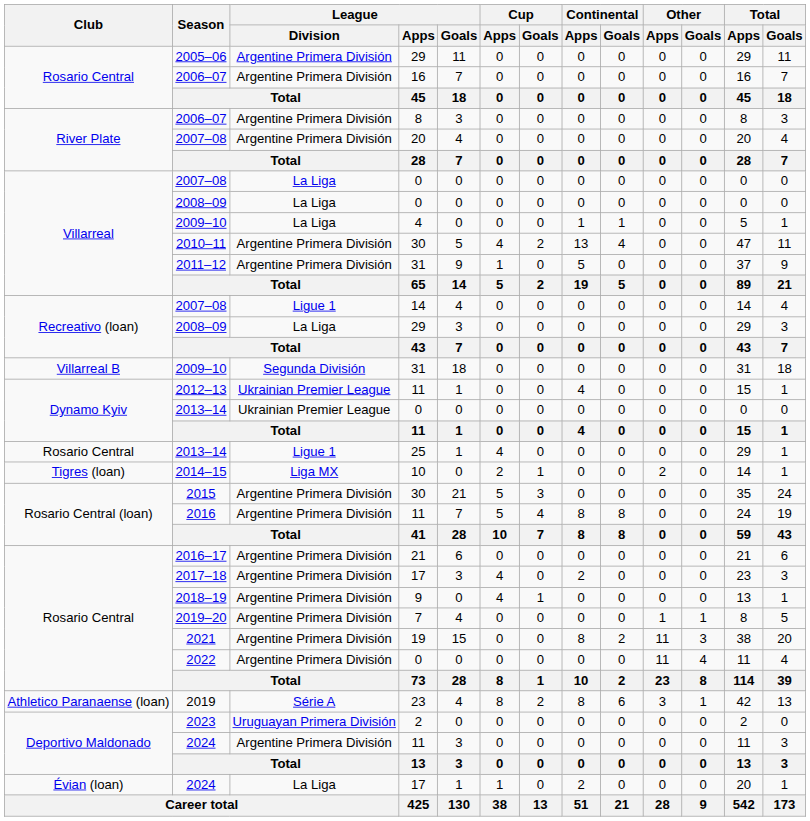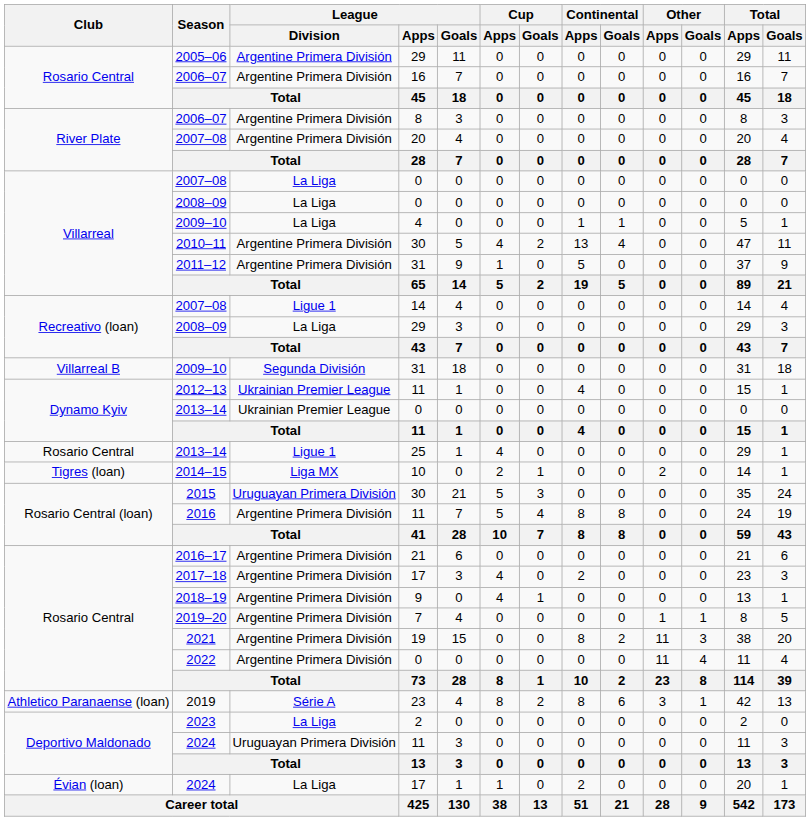 <table class="wikitable" style="text-align: center">
 <tr>
 <th rowspan="2">Club</th>
 <th rowspan="2">Season</th>
 <th colspan="3">League</th>
 <th colspan="2">Cup</th>
 <th colspan="2">Continental</th>
 <th colspan="2">Other</th>
 <th colspan="2">Total</th>
 </tr>
 <tr>
 <th>Division</th>
 <th>Apps</th>
 <th>Goals</th>
 <th>Apps</th>
 <th>Goals</th>
 <th>Apps</th>
 <th>Goals</th>
 <th>Apps</th>
 <th>Goals</th>
 <th>Apps</th>
 <th>Goals</th>
 </tr>
 <tr>
 <td rowspan="3"><a href='#'>Rosario Central</a></td>
 <td><a href='#'>2005–06</a></td>
 <td><a href='#'>Argentine Primera División</a></td>
 <td>29</td>
 <td>11</td>
 <td>0</td>
 <td>0</td>
 <td>0</td>
 <td>0</td>
 <td>0</td>
 <td>0</td>
 <td>29</td>
 <td>11</td>
 </tr>
 <tr>
 <td><a href='#'>2006–07</a></td>
 <td>Argentine Primera División</td>
 <td>16</td>
 <td>7</td>
 <td>0</td>
 <td>0</td>
 <td>0</td>
 <td>0</td>
 <td>0</td>
 <td>0</td>
 <td>16</td>
 <td>7</td>
 </tr>
 <tr>
 <th colspan="2">Total</th>
 <th>45</th>
 <th>18</th>
 <th>0</th>
 <th>0</th>
 <th>0</th>
 <th>0</th>
 <th>0</th>
 <th>0</th>
 <th>45</th>
 <th>18</th>
 </tr>
 <tr>
 <td rowspan="3"><a href='#'>River Plate</a></td>
 <td><a href='#'>2006–07</a></td>
 <td>Argentine Primera División</td>
 <td>8</td>
 <td>3</td>
 <td>0</td>
 <td>0</td>
 <td>0</td>
 <td>0</td>
 <td>0</td>
 <td>0</td>
 <td>8</td>
 <td>3</td>
 </tr>
 <tr>
 <td><a href='#'>2007–08</a></td>
 <td>Argentine Primera División</td>
 <td>20</td>
 <td>4</td>
 <td>0</td>
 <td>0</td>
 <td>0</td>
 <td>0</td>
 <td>0</td>
 <td>0</td>
 <td>20</td>
 <td>4</td>
 </tr>
 <tr>
 <th colspan="2">Total</th>
 <th>28</th>
 <th>7</th>
 <th>0</th>
 <th>0</th>
 <th>0</th>
 <th>0</th>
 <th>0</th>
 <th>0</th>
 <th>28</th>
 <th>7</th>
 </tr>
 <tr>
 <td rowspan="6"><a href='#'>Villarreal</a></td>
 <td><a href='#'>2007–08</a></td>
 <td><a href='#'>La Liga</a></td>
 <td>0</td>
 <td>0</td>
 <td>0</td>
 <td>0</td>
 <td>0</td>
 <td>0</td>
 <td>0</td>
 <td>0</td>
 <td>0</td>
 <td>0</td>
 </tr>
 <tr>
 <td><a href='#'>2008–09</a></td>
 <td>La Liga</td>
 <td>0</td>
 <td>0</td>
 <td>0</td>
 <td>0</td>
 <td>0</td>
 <td>0</td>
 <td>0</td>
 <td>0</td>
 <td>0</td>
 <td>0</td>
 </tr>
 <tr>
 <td><a href='#'>2009–10</a></td>
 <td>La Liga</td>
 <td>4</td>
 <td>0</td>
 <td>0</td>
 <td>0</td>
 <td>1</td>
 <td>1</td>
 <td>0</td>
 <td>0</td>
 <td>5</td>
 <td>1</td>
 </tr>
 <tr>
 <td><a href='#'>2010–11</a></td>
 <td>Argentine Primera División</td>
 <td>30</td>
 <td>5</td>
 <td>4</td>
 <td>2</td>
 <td>13</td>
 <td>4</td>
 <td>0</td>
 <td>0</td>
 <td>47</td>
 <td>11</td>
 </tr>
 <tr>
 <td><a href='#'>2011–12</a></td>
 <td>Argentine Primera División</td>
 <td>31</td>
 <td>9</td>
 <td>1</td>
 <td>0</td>
 <td>5</td>
 <td>0</td>
 <td>0</td>
 <td>0</td>
 <td>37</td>
 <td>9</td>
 </tr>
 <tr>
 <th colspan="2">Total</th>
 <th>65</th>
 <th>14</th>
 <th>5</th>
 <th>2</th>
 <th>19</th>
 <th>5</th>
 <th>0</th>
 <th>0</th>
 <th>89</th>
 <th>21</th>
 </tr>
 <tr>
 <td rowspan="3"><a href='#'>Recreativo</a> (loan)</td>
 <td><a href='#'>2007–08</a></td>
 <td><a href='#'>Ligue 1</a></td>
 <td>14</td>
 <td>4</td>
 <td>0</td>
 <td>0</td>
 <td>0</td>
 <td>0</td>
 <td>0</td>
 <td>0</td>
 <td>14</td>
 <td>4</td>
 </tr>
 <tr>
 <td><a href='#'>2008–09</a></td>
 <td>La Liga</td>
 <td>29</td>
 <td>3</td>
 <td>0</td>
 <td>0</td>
 <td>0</td>
 <td>0</td>
 <td>0</td>
 <td>0</td>
 <td>29</td>
 <td>3</td>
 </tr>
 <tr>
 <th colspan="2">Total</th>
 <th>43</th>
 <th>7</th>
 <th>0</th>
 <th>0</th>
 <th>0</th>
 <th>0</th>
 <th>0</th>
 <th>0</th>
 <th>43</th>
 <th>7</th>
 </tr>
 <tr>
 <td><a href='#'>Villarreal B</a></td>
 <td><a href='#'>2009–10</a></td>
 <td><a href='#'>Segunda División</a></td>
 <td>31</td>
 <td>18</td>
 <td>0</td>
 <td>0</td>
 <td>0</td>
 <td>0</td>
 <td>0</td>
 <td>0</td>
 <td>31</td>
 <td>18</td>
 </tr>
 <tr>
 <td rowspan="3"><a href='#'>Dynamo Kyiv</a></td>
 <td><a href='#'>2012–13</a></td>
 <td><a href='#'>Ukrainian Premier League</a></td>
 <td>11</td>
 <td>1</td>
 <td>0</td>
 <td>0</td>
 <td>4</td>
 <td>0</td>
 <td>0</td>
 <td>0</td>
 <td>15</td>
 <td>1</td>
 </tr>
 <tr>
 <td><a href='#'>2013–14</a></td>
 <td>Ukrainian Premier League</td>
 <td>0</td>
 <td>0</td>
 <td>0</td>
 <td>0</td>
 <td>0</td>
 <td>0</td>
 <td>0</td>
 <td>0</td>
 <td>0</td>
 <td>0</td>
 </tr>
 <tr>
 <th colspan="2">Total</th>
 <th>11</th>
 <th>1</th>
 <th>0</th>
 <th>0</th>
 <th>4</th>
 <th>0</th>
 <th>0</th>
 <th>0</th>
 <th>15</th>
 <th>1</th>
 </tr>
 <tr>
 <td>Rosario Central</td>
 <td><a href='#'>2013–14</a></td>
 <td><a href='#'>Ligue 1</a></td>
 <td>25</td>
 <td>1</td>
 <td>4</td>
 <td>0</td>
 <td>0</td>
 <td>0</td>
 <td>0</td>
 <td>0</td>
 <td>29</td>
 <td>1</td>
 </tr>
 <tr>
 <td><a href='#'>Tigres</a> (loan)</td>
 <td><a href='#'>2014–15</a></td>
 <td><a href='#'>Liga MX</a></td>
 <td>10</td>
 <td>0</td>
 <td>2</td>
 <td>1</td>
 <td>0</td>
 <td>0</td>
 <td>2</td>
 <td>0</td>
 <td>14</td>
 <td>1</td>
 </tr>
 <tr>
 <td rowspan="3">Rosario Central (loan)</td>
 <td><a href='#'>2015</a></td>
-<td>Argentine Primera División</td>
+<td><a href='#'>Uruguayan Primera División</a></td>
 <td>30</td>
 <td>21</td>
 <td>5</td>
 <td>3</td>
 <td>0</td>
 <td>0</td>
 <td>0</td>
 <td>0</td>
 <td>35</td>
 <td>24</td>
 </tr>
 <tr>
 <td><a href='#'>2016</a></td>
 <td>Argentine Primera División</td>
 <td>11</td>
 <td>7</td>
 <td>5</td>
 <td>4</td>
 <td>8</td>
 <td>8</td>
 <td>0</td>
 <td>0</td>
 <td>24</td>
 <td>19</td>
 </tr>
 <tr>
 <th colspan="2">Total</th>
 <th>41</th>
 <th>28</th>
 <th>10</th>
 <th>7</th>
 <th>8</th>
 <th>8</th>
 <th>0</th>
 <th>0</th>
 <th>59</th>
 <th>43</th>
 </tr>
 <tr>
 <td rowspan="7">Rosario Central</td>
 <td><a href='#'>2016–17</a></td>
 <td>Argentine Primera División</td>
 <td>21</td>
 <td>6</td>
 <td>0</td>
 <td>0</td>
 <td>0</td>
 <td>0</td>
 <td>0</td>
 <td>0</td>
 <td>21</td>
 <td>6</td>
 </tr>
 <tr>
 <td><a href='#'>2017–18</a></td>
 <td>Argentine Primera División</td>
 <td>17</td>
 <td>3</td>
 <td>4</td>
 <td>0</td>
 <td>2</td>
 <td>0</td>
 <td>0</td>
 <td>0</td>
 <td>23</td>
 <td>3</td>
 </tr>
 <tr>
 <td><a href='#'>2018–19</a></td>
 <td>Argentine Primera División</td>
 <td>9</td>
 <td>0</td>
 <td>4</td>
 <td>1</td>
 <td>0</td>
 <td>0</td>
 <td>0</td>
 <td>0</td>
 <td>13</td>
 <td>1</td>
 </tr>
 <tr>
 <td><a href='#'>2019–20</a></td>
 <td>Argentine Primera División</td>
 <td>7</td>
 <td>4</td>
 <td>0</td>
 <td>0</td>
 <td>0</td>
 <td>0</td>
 <td>1</td>
 <td>1</td>
 <td>8</td>
 <td>5</td>
 </tr>
 <tr>
 <td><a href='#'>2021</a></td>
 <td>Argentine Primera División</td>
 <td>19</td>
 <td>15</td>
 <td>0</td>
 <td>0</td>
 <td>8</td>
 <td>2</td>
 <td>11</td>
 <td>3</td>
 <td>38</td>
 <td>20</td>
 </tr>
 <tr>
 <td><a href='#'>2022</a></td>
 <td>Argentine Primera División</td>
 <td>0</td>
 <td>0</td>
 <td>0</td>
 <td>0</td>
 <td>0</td>
 <td>0</td>
 <td>11</td>
 <td>4</td>
 <td>11</td>
 <td>4</td>
 </tr>
 <tr>
 <th colspan="2">Total</th>
 <th>73</th>
 <th>28</th>
 <th>8</th>
 <th>1</th>
 <th>10</th>
 <th>2</th>
 <th>23</th>
 <th>8</th>
 <th>114</th>
 <th>39</th>
 </tr>
 <tr>
 <td><a href='#'>Athletico Paranaense</a> (loan)</td>
 <td>2019</td>
 <td><a href='#'>Série A</a></td>
 <td>23</td>
 <td>4</td>
 <td>8</td>
 <td>2</td>
 <td>8</td>
 <td>6</td>
 <td>3</td>
 <td>1</td>
 <td>42</td>
 <td>13</td>
 </tr>
 <tr>
 <td rowspan="3"><a href='#'>Deportivo Maldonado</a></td>
 <td><a href='#'>2023</a></td>
-<td><a href='#'>Uruguayan Primera División</a></td>
+<td><a href='#'>La Liga</a></td>
 <td>2</td>
 <td>0</td>
 <td>0</td>
 <td>0</td>
 <td>0</td>
 <td>0</td>
 <td>0</td>
 <td>0</td>
 <td>2</td>
 <td>0</td>
 </tr>
 <tr>
 <td><a href='#'>2024</a></td>
-<td>Argentine Primera División</td>
+<td>Uruguayan Primera División</td>
 <td>11</td>
 <td>3</td>
 <td>0</td>
 <td>0</td>
 <td>0</td>
 <td>0</td>
 <td>0</td>
 <td>0</td>
 <td>11</td>
 <td>3</td>
 </tr>
 <tr>
 <th colspan="2">Total</th>
 <th>13</th>
 <th>3</th>
 <th>0</th>
 <th>0</th>
 <th>0</th>
 <th>0</th>
 <th>0</th>
 <th>0</th>
 <th>13</th>
 <th>3</th>
 </tr>
 <tr>
 <td><a href='#'>Évian</a> (loan)</td>
 <td><a href='#'>2024</a></td>
 <td>La Liga</td>
 <td>17</td>
 <td>1</td>
 <td>1</td>
 <td>0</td>
 <td>2</td>
 <td>0</td>
 <td>0</td>
 <td>0</td>
 <td>20</td>
 <td>1</td>
 </tr>
 <tr>
 <th colspan="3">Career total</th>
 <th>425</th>
 <th>130</th>
 <th>38</th>
 <th>13</th>
 <th>51</th>
 <th>21</th>
 <th>28</th>
 <th>9</th>
 <th>542</th>
 <th>173</th>
 </tr>
 </table>
